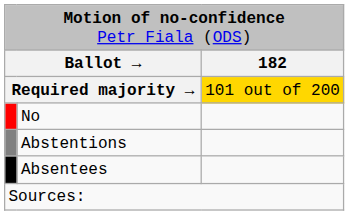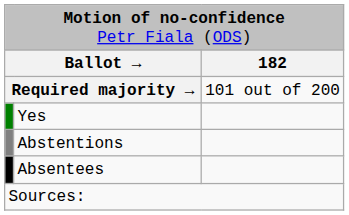 <table class="wikitable" style="text-align:center; font-size:98%;">
 <tr>
 <td colspan="3" align="center" bgcolor="#C0C0C0"><strong>Motion of no-confidence</strong><br><a href='#'>Petr Fiala</a> (<a href='#'>ODS</a>)</td>
 </tr>
 <tr>
 <th colspan="2" style="width:150px;">Ballot →</th>
 <th>182</th>
 </tr>
 <tr>
 <th colspan="2">Required majority →</th>
-<td style="background: gold;">101 out of 200</td>
+<td>101 out of 200</td>
 </tr>
 <tr>
-<th style="background:red;"></th>
-<td style="text-align:left;">No</td>
+<th style="width:1px; background:green;"></th>
+<td style="text-align:left;">Yes</td>
 <td></td>
 </tr>
 <tr>
 <th style="background:gray;"></th>
 <td style="text-align:left;">Abstentions</td>
 <td></td>
 </tr>
 <tr>
 <th style="background:black;"></th>
 <td style="text-align:left;">Absentees</td>
 <td></td>
 </tr>
 <tr>
 <td style="text-align:left;" colspan="3">Sources:</td>
 </tr>
 </table>
